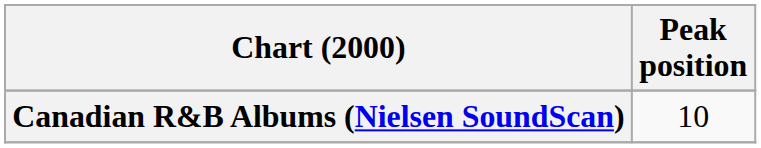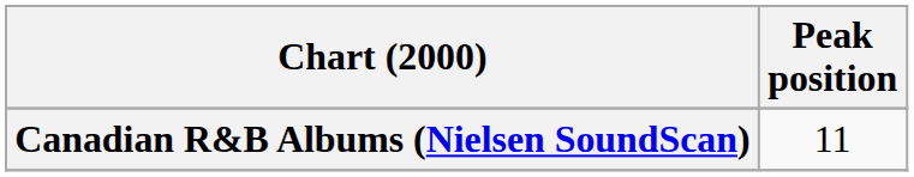 <table class="wikitable sortable plainrowheaders" style="text-align:center;">
 <tr>
 <th>Chart (2000)</th>
 <th>Peak<br>position</th>
 </tr>
 <tr>
 </tr>
 <tr>
 </tr>
 <tr>
 <th scope="row">Canadian R&B Albums (<a href='#'>Nielsen SoundScan</a>)</th>
-<td style="text-align:center;">10</td>
+<td style="text-align:center;">11</td>
 </tr>
 <tr>
 </tr>
 <tr>
 </tr>
 <tr>
 </tr>
 <tr>
 </tr>
 <tr>
 </tr>
 </table>
